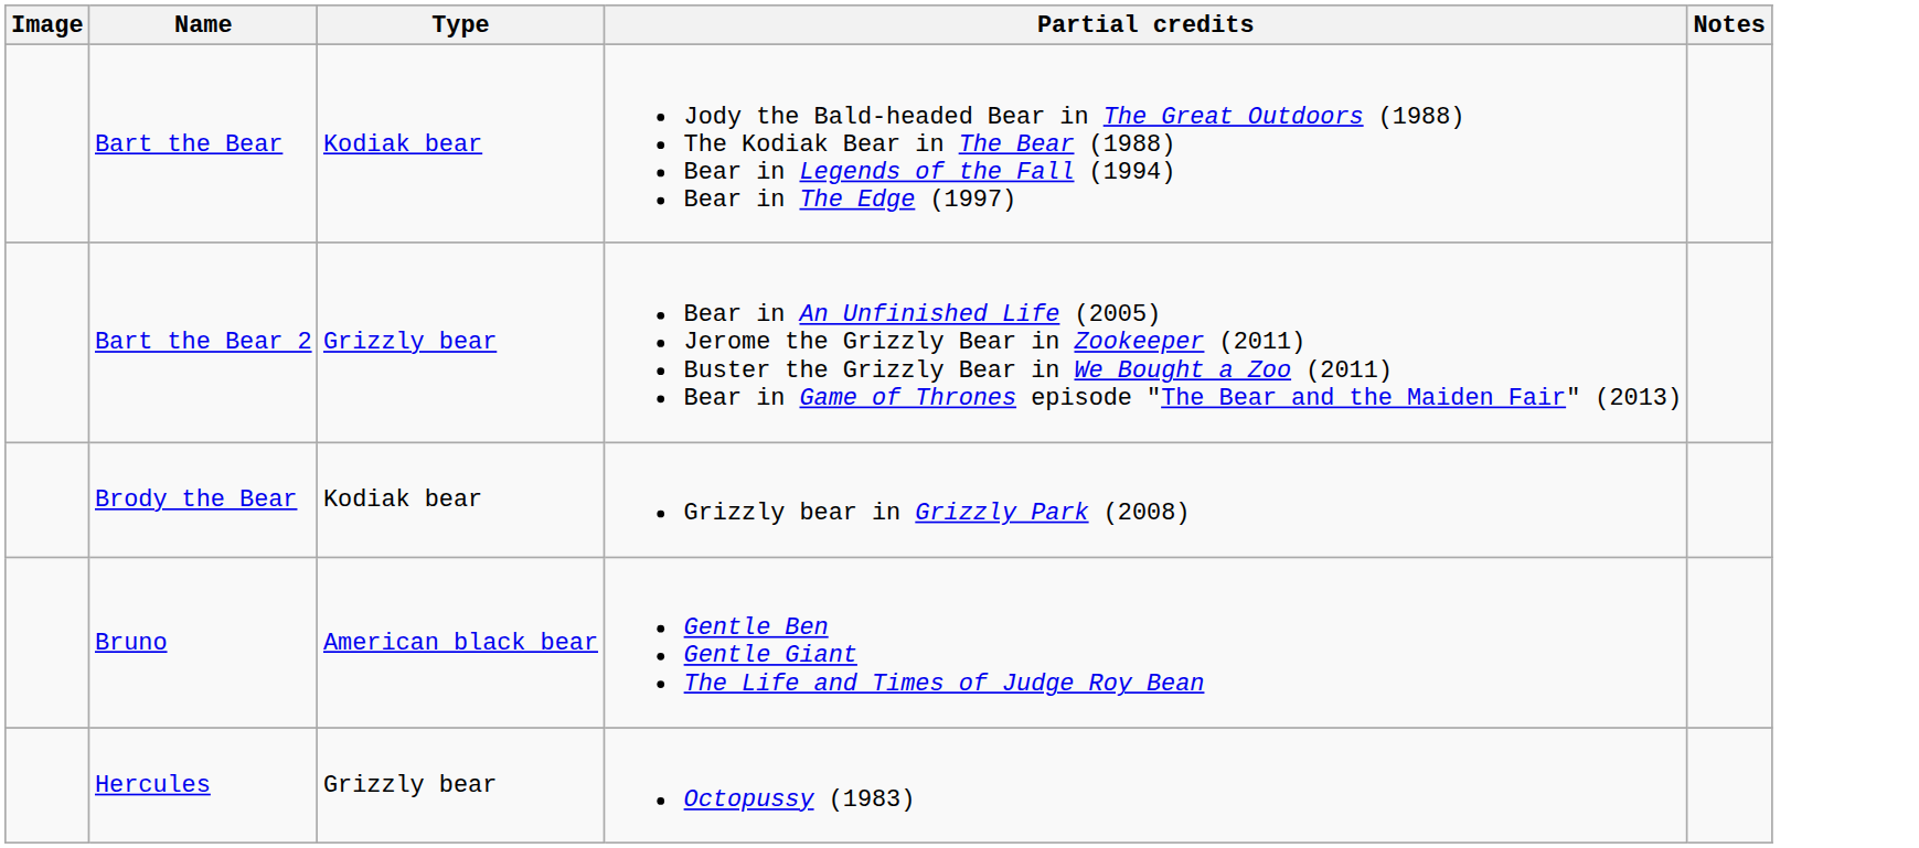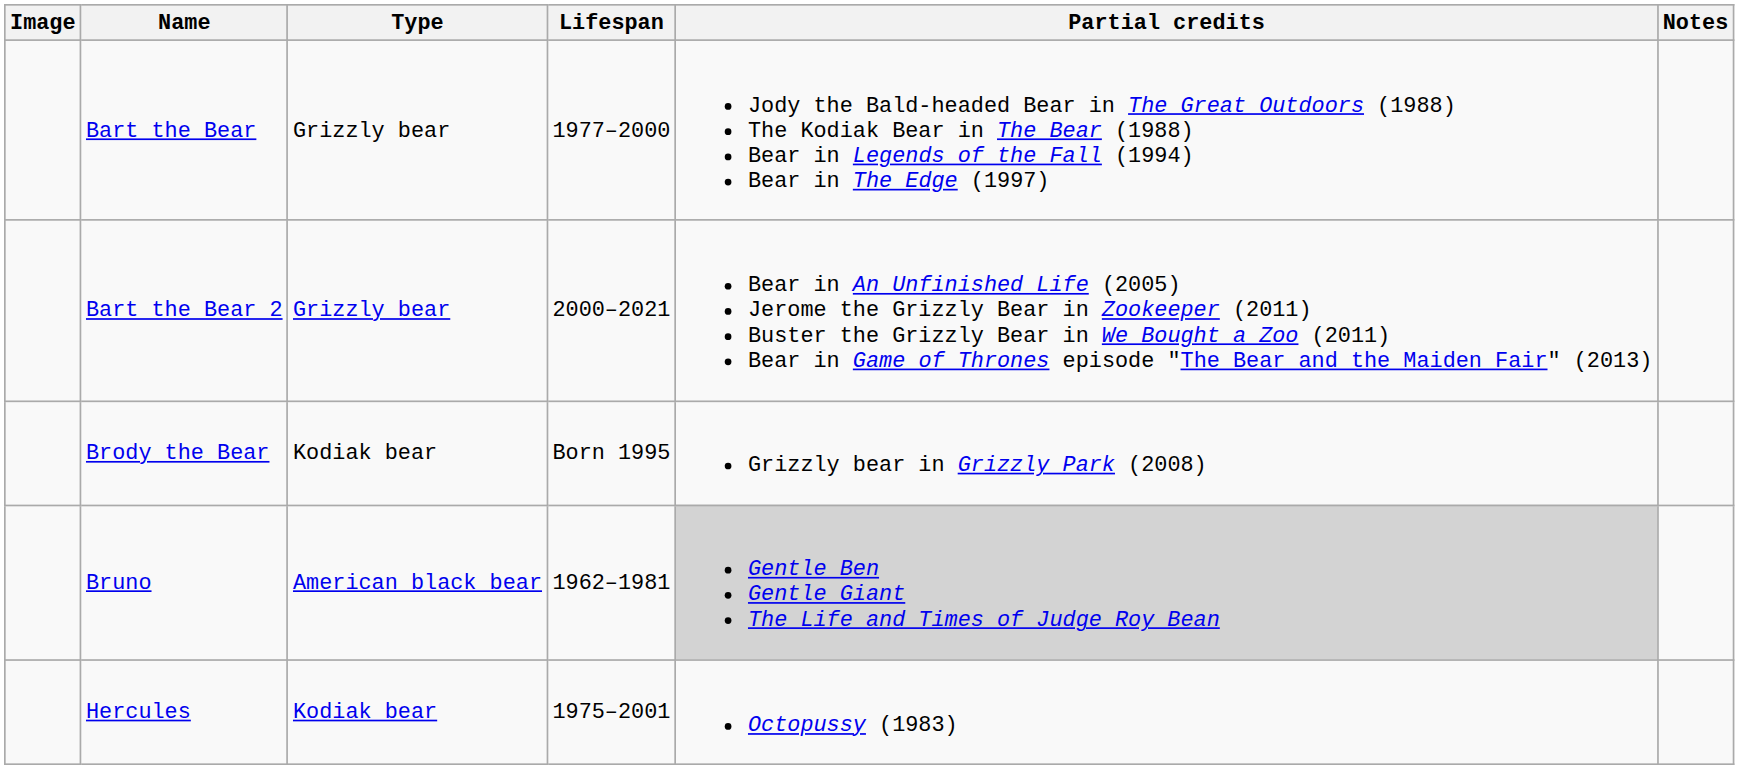 <table class="wikitable sortable">
 <tr>
 <th scope="col" class="unsortable">Image</th>
 <th>Name</th>
 <th>Type</th>
+<th>Lifespan</th>
 <th class=unsortable>Partial credits</th>
 <th class=unsortable>Notes</th>
 </tr>
 <tr>
 <td></td>
 <td><a href='#'>Bart the Bear</a></td>
-<td><a href='#'>Kodiak bear</a></td>
+<td>Grizzly bear</td>
+<td>1977–2000</td>
 <td><br><ul><li>Jody the Bald-headed Bear in <em><a href='#'>The Great Outdoors</a></em> (1988)</li><li>The Kodiak Bear in <em><a href='#'>The Bear</a></em> (1988)</li><li>Bear in <em><a href='#'>Legends of the Fall</a></em> (1994)</li><li>Bear in <em><a href='#'>The Edge</a></em> (1997)</li></ul></td>
 <td></td>
 </tr>
 <tr>
 <td></td>
 <td><a href='#'>Bart the Bear 2</a></td>
 <td><a href='#'>Grizzly bear</a></td>
+<td>2000–2021</td>
 <td><br><ul><li>Bear in <em><a href='#'>An Unfinished Life</a></em> (2005)</li><li>Jerome the Grizzly Bear in <em><a href='#'>Zookeeper</a></em> (2011)</li><li>Buster the Grizzly Bear in <em><a href='#'>We Bought a Zoo</a></em> (2011)</li><li>Bear in <em><a href='#'>Game of Thrones</a></em> episode "<a href='#'>The Bear and the Maiden Fair</a>" (2013)</li></ul></td>
 <td></td>
 </tr>
 <tr>
 <td></td>
 <td><a href='#'>Brody the Bear</a></td>
 <td>Kodiak bear</td>
+<td>Born 1995</td>
 <td><br><ul><li>Grizzly bear in <em><a href='#'>Grizzly Park</a></em> (2008)</li></ul></td>
 <td></td>
 </tr>
 <tr>
 <td></td>
 <td><a href='#'>Bruno</a></td>
 <td><a href='#'>American black bear</a></td>
-<td><br><ul><li><em><a href='#'>Gentle Ben</a></em></li><li><em><a href='#'>Gentle Giant</a></em></li><li><em><a href='#'>The Life and Times of Judge Roy Bean</a></em></li></ul></td>
+<td>1962–1981</td>
+<td style="background: lightgrey;"><br><ul><li><em><a href='#'>Gentle Ben</a></em></li><li><em><a href='#'>Gentle Giant</a></em></li><li><em><a href='#'>The Life and Times of Judge Roy Bean</a></em></li></ul></td>
 <td></td>
 </tr>
 <tr>
 <td></td>
 <td><a href='#'>Hercules</a></td>
-<td>Grizzly bear</td>
+<td><a href='#'>Kodiak bear</a></td>
+<td>1975–2001</td>
 <td><br><ul><li><em><a href='#'>Octopussy</a></em> (1983)</li></ul></td>
 <td></td>
 </tr>
 </table>
